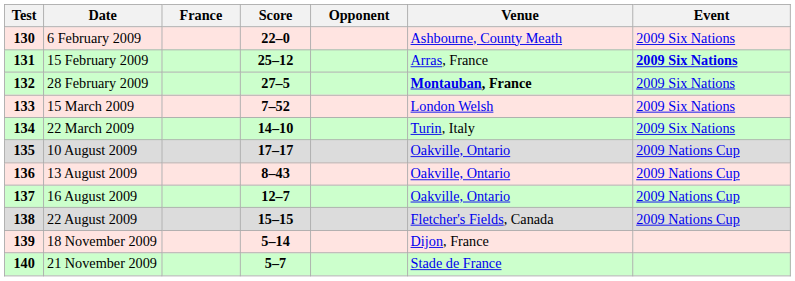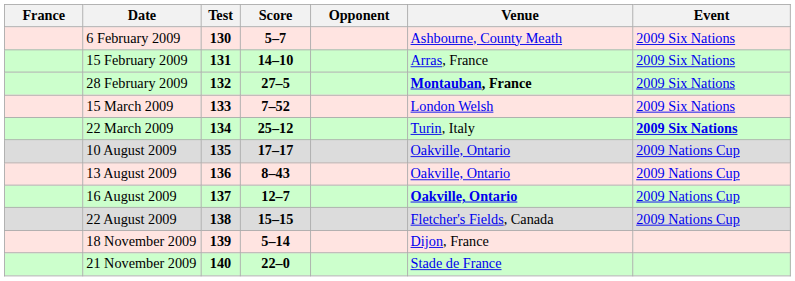 <table class="wikitable sortable" style="width:100%">
 <tr>
+<th style="width:10%">France</th>
+<th style="width:15%">Date</th>
 <th style="width:5%">Test</th>
-<th style="width:15%">Date</th>
-<th style="width:10%">France</th>
 <th style="width:9%">Score</th>
 <th>Opponent</th>
 <th>Venue</th>
 <th>Event</th>
 </tr>
 <tr bgcolor=FFE4E1>
+<td></td>
+<td>6 February 2009</td>
 <td align=center><strong>130</strong></td>
-<td>6 February 2009</td>
-<td></td>
-<td align="center"><strong>22–0</strong></td>
+<td align="center"><strong>5–7</strong></td>
 <td></td>
 <td><a href='#'>Ashbourne, County Meath</a></td>
 <td><a href='#'>2009 Six Nations</a></td>
 </tr>
 <tr bgcolor=#ccffcc>
+<td></td>
+<td>15 February 2009</td>
 <td align=center><strong>131</strong></td>
-<td>15 February 2009</td>
-<td></td>
-<td align="center"><strong>25–12</strong></td>
+<td align="center"><strong>14–10</strong></td>
 <td></td>
 <td><a href='#'>Arras</a>, France</td>
-<td><strong><a href='#'>2009 Six Nations</a></strong></td>
+<td><a href='#'>2009 Six Nations</a></td>
 </tr>
 <tr bgcolor=#ccffcc>
+<td></td>
+<td>28 February 2009</td>
 <td align=center><strong>132</strong></td>
-<td>28 February 2009</td>
-<td></td>
 <td align="center"><strong>27–5</strong></td>
 <td></td>
 <td><strong><a href='#'>Montauban</a>, France</strong></td>
 <td><a href='#'>2009 Six Nations</a></td>
 </tr>
 <tr bgcolor=FFE4E1>
+<td></td>
+<td>15 March 2009</td>
 <td align=center><strong>133</strong></td>
-<td>15 March 2009</td>
-<td></td>
 <td align="center"><strong>7–52</strong></td>
 <td></td>
 <td><a href='#'>London Welsh</a></td>
 <td><a href='#'>2009 Six Nations</a></td>
 </tr>
 <tr bgcolor=#ccffcc>
+<td></td>
+<td>22 March 2009</td>
 <td align=center><strong>134</strong></td>
-<td>22 March 2009</td>
-<td></td>
-<td align="center"><strong>14–10</strong></td>
+<td align="center"><strong>25–12</strong></td>
 <td></td>
 <td><a href='#'>Turin</a>, Italy</td>
-<td><a href='#'>2009 Six Nations</a></td>
+<td><strong><a href='#'>2009 Six Nations</a></strong></td>
 </tr>
 <tr bgcolor=DCDCDC>
+<td></td>
+<td>10 August 2009</td>
 <td align=center><strong>135</strong></td>
-<td>10 August 2009</td>
-<td></td>
 <td align="center"><strong>17–17</strong></td>
 <td></td>
 <td><a href='#'>Oakville, Ontario</a></td>
 <td><a href='#'>2009 Nations Cup</a></td>
 </tr>
 <tr bgcolor=FFE4E1>
+<td></td>
+<td>13 August 2009</td>
 <td align=center><strong>136</strong></td>
-<td>13 August 2009</td>
-<td></td>
 <td align="center"><strong>8–43</strong></td>
 <td></td>
 <td><a href='#'>Oakville, Ontario</a></td>
 <td><a href='#'>2009 Nations Cup</a></td>
 </tr>
 <tr bgcolor=#ccffcc>
+<td></td>
+<td>16 August 2009</td>
 <td align=center><strong>137</strong></td>
-<td>16 August 2009</td>
-<td></td>
 <td align="center"><strong>12–7</strong></td>
 <td></td>
-<td><a href='#'>Oakville, Ontario</a></td>
+<td><strong><a href='#'>Oakville, Ontario</a></strong></td>
 <td><a href='#'>2009 Nations Cup</a></td>
 </tr>
 <tr bgcolor=DCDCDC>
+<td></td>
+<td>22 August 2009</td>
 <td align=center><strong>138</strong></td>
-<td>22 August 2009</td>
-<td></td>
 <td align="center"><strong>15–15</strong></td>
 <td></td>
 <td><a href='#'>Fletcher's Fields</a>, Canada</td>
 <td><a href='#'>2009 Nations Cup</a></td>
 </tr>
 <tr bgcolor=FFE4E1>
+<td></td>
+<td>18 November 2009</td>
 <td align=center><strong>139</strong></td>
-<td>18 November 2009</td>
-<td></td>
 <td align="center"><strong>5–14</strong></td>
 <td></td>
 <td><a href='#'>Dijon</a>, France</td>
 <td></td>
 </tr>
 <tr bgcolor=#ccffcc>
+<td></td>
+<td>21 November 2009</td>
 <td align=center><strong>140</strong></td>
-<td>21 November 2009</td>
-<td></td>
-<td align="center"><strong>5–7</strong></td>
+<td align="center"><strong>22–0</strong></td>
 <td></td>
 <td><a href='#'>Stade de France</a></td>
 <td></td>
 </tr>
 </table>
